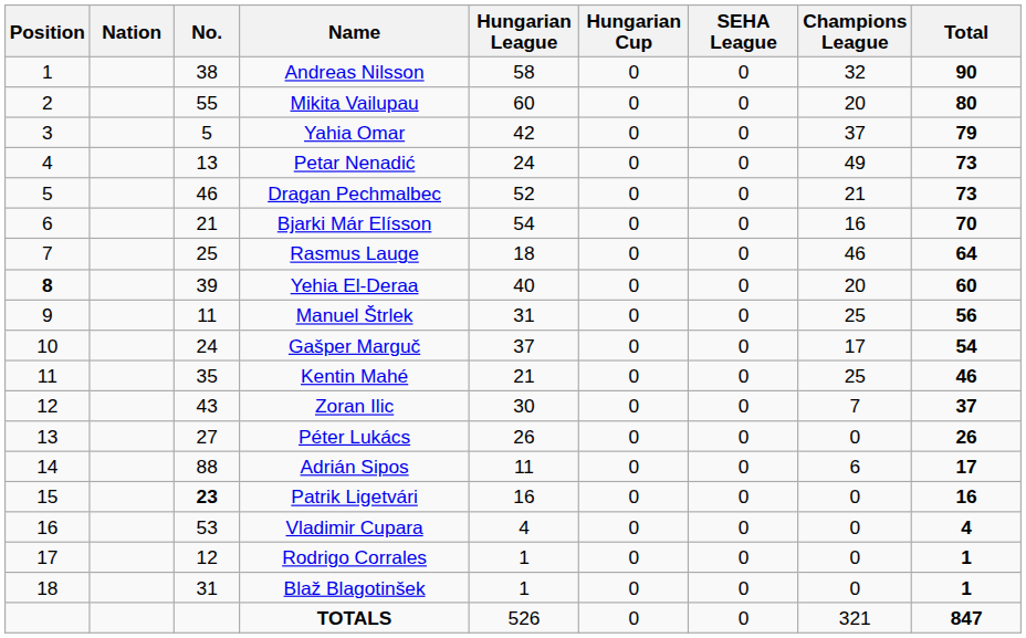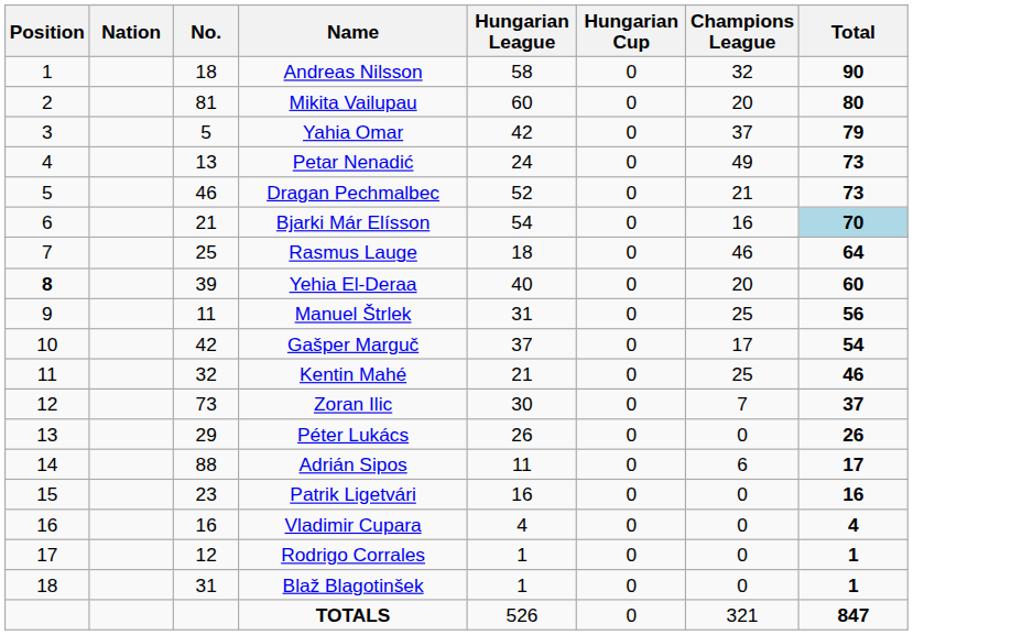 <table class="wikitable" style="font-size: 95%; text-align: center;">
 <tr>
 <th width=60>Position</th>
 <th width=60>Nation</th>
 <th width=45>No.</th>
 <th width=175>Name</th>
 <th width=80>Hungarian League</th>
 <th width=80>Hungarian Cup</th>
-<th width=80>SEHA League</th>
 <th width=80>Champions League</th>
 <th width=80>Total</th>
 </tr>
 <tr>
 <td>1</td>
 <td></td>
-<td>38</td>
+<td>18</td>
 <td><a href='#'>Andreas Nilsson</a></td>
 <td>58</td>
-<td>0</td>
 <td>0</td>
 <td>32</td>
 <td><strong>90</strong></td>
 </tr>
 <tr>
 <td>2</td>
 <td></td>
-<td>55</td>
+<td>81</td>
 <td><a href='#'>Mikita Vailupau</a></td>
 <td>60</td>
-<td>0</td>
 <td>0</td>
 <td>20</td>
 <td><strong>80</strong></td>
 </tr>
 <tr>
 <td>3</td>
 <td></td>
 <td>5</td>
 <td><a href='#'>Yahia Omar</a></td>
 <td>42</td>
 <td>0</td>
-<td>0</td>
 <td>37</td>
 <td><strong>79</strong></td>
 </tr>
 <tr>
 <td>4</td>
 <td></td>
 <td>13</td>
 <td><a href='#'>Petar Nenadić</a></td>
 <td>24</td>
-<td>0</td>
 <td>0</td>
 <td>49</td>
 <td><strong>73</strong></td>
 </tr>
 <tr>
 <td>5</td>
 <td></td>
 <td>46</td>
 <td><a href='#'>Dragan Pechmalbec</a></td>
 <td>52</td>
 <td>0</td>
-<td>0</td>
 <td>21</td>
 <td><strong>73</strong></td>
 </tr>
 <tr>
 <td>6</td>
 <td></td>
 <td>21</td>
 <td><a href='#'>Bjarki Már Elísson</a></td>
 <td>54</td>
 <td>0</td>
-<td>0</td>
 <td>16</td>
-<td><strong>70</strong></td>
+<td style="background: lightblue;"><strong>70</strong></td>
 </tr>
 <tr>
 <td>7</td>
 <td></td>
 <td>25</td>
 <td><a href='#'>Rasmus Lauge</a></td>
 <td>18</td>
-<td>0</td>
 <td>0</td>
 <td>46</td>
 <td><strong>64</strong></td>
 </tr>
 <tr>
 <td><strong>8</strong></td>
 <td></td>
 <td>39</td>
 <td><a href='#'>Yehia El-Deraa</a></td>
 <td>40</td>
 <td>0</td>
-<td>0</td>
 <td>20</td>
 <td><strong>60</strong></td>
 </tr>
 <tr>
 <td>9</td>
 <td></td>
 <td>11</td>
 <td><a href='#'>Manuel Štrlek</a></td>
 <td>31</td>
 <td>0</td>
-<td>0</td>
 <td>25</td>
 <td><strong>56</strong></td>
 </tr>
 <tr>
 <td>10</td>
 <td></td>
-<td>24</td>
+<td>42</td>
 <td><a href='#'>Gašper Marguč</a></td>
 <td>37</td>
-<td>0</td>
 <td>0</td>
 <td>17</td>
 <td><strong>54</strong></td>
 </tr>
 <tr>
 <td>11</td>
 <td></td>
-<td>35</td>
+<td>32</td>
 <td><a href='#'>Kentin Mahé</a></td>
 <td>21</td>
-<td>0</td>
 <td>0</td>
 <td>25</td>
 <td><strong>46</strong></td>
 </tr>
 <tr>
 <td>12</td>
 <td></td>
-<td>43</td>
+<td>73</td>
 <td><a href='#'>Zoran Ilic</a></td>
 <td>30</td>
-<td>0</td>
 <td>0</td>
 <td>7</td>
 <td><strong>37</strong></td>
 </tr>
 <tr>
 <td>13</td>
 <td></td>
-<td>27</td>
+<td>29</td>
 <td><a href='#'>Péter Lukács</a></td>
 <td>26</td>
-<td>0</td>
 <td>0</td>
 <td>0</td>
 <td><strong>26</strong></td>
 </tr>
 <tr>
 <td>14</td>
 <td></td>
 <td>88</td>
 <td><a href='#'>Adrián Sipos</a></td>
 <td>11</td>
 <td>0</td>
-<td>0</td>
 <td>6</td>
 <td><strong>17</strong></td>
 </tr>
 <tr>
 <td>15</td>
 <td></td>
-<td><strong>23</strong></td>
+<td>23</td>
 <td><a href='#'>Patrik Ligetvári</a></td>
 <td>16</td>
-<td>0</td>
 <td>0</td>
 <td>0</td>
 <td><strong>16</strong></td>
 </tr>
 <tr>
 <td>16</td>
 <td></td>
-<td>53</td>
+<td>16</td>
 <td><a href='#'>Vladimir Cupara</a></td>
 <td>4</td>
-<td>0</td>
 <td>0</td>
 <td>0</td>
 <td><strong>4</strong></td>
 </tr>
 <tr>
 <td>17</td>
 <td></td>
 <td>12</td>
 <td><a href='#'>Rodrigo Corrales</a></td>
 <td>1</td>
 <td>0</td>
 <td>0</td>
-<td>0</td>
 <td><strong>1</strong></td>
 </tr>
 <tr>
 <td>18</td>
 <td></td>
 <td>31</td>
 <td><a href='#'>Blaž Blagotinšek</a></td>
 <td>1</td>
-<td>0</td>
 <td>0</td>
 <td>0</td>
 <td><strong>1</strong></td>
 </tr>
 <tr>
 <td></td>
 <td></td>
 <td></td>
 <td><strong>TOTALS</strong></td>
 <td>526</td>
 <td>0</td>
-<td>0</td>
 <td>321</td>
 <td><strong>847</strong></td>
 </tr>
 </table>
